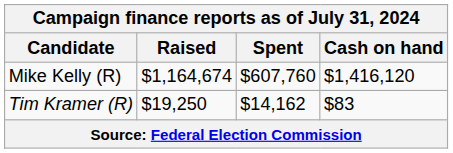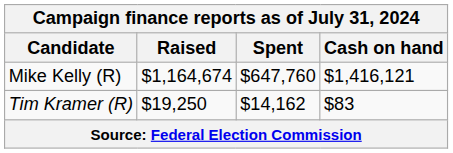 <table class="wikitable sortable">
 <tr>
 <th colspan=4>Campaign finance reports as of July 31, 2024</th>
 </tr>
 <tr style="text-align:center;">
 <th>Candidate</th>
 <th>Raised</th>
 <th>Spent</th>
 <th>Cash on hand</th>
 </tr>
 <tr>
 <td>Mike Kelly (R)</td>
 <td>$1,164,674</td>
-<td>$607,760</td>
-<td>$1,416,120</td>
+<td>$647,760</td>
+<td>$1,416,121</td>
 </tr>
 <tr>
 <td><em>Tim Kramer (R)</em></td>
 <td>$19,250</td>
 <td>$14,162</td>
 <td>$83</td>
 </tr>
 <tr>
 <th colspan="4"><small>Source: <a href='#'>Federal Election Commission</a></small></th>
 </tr>
 </table>
